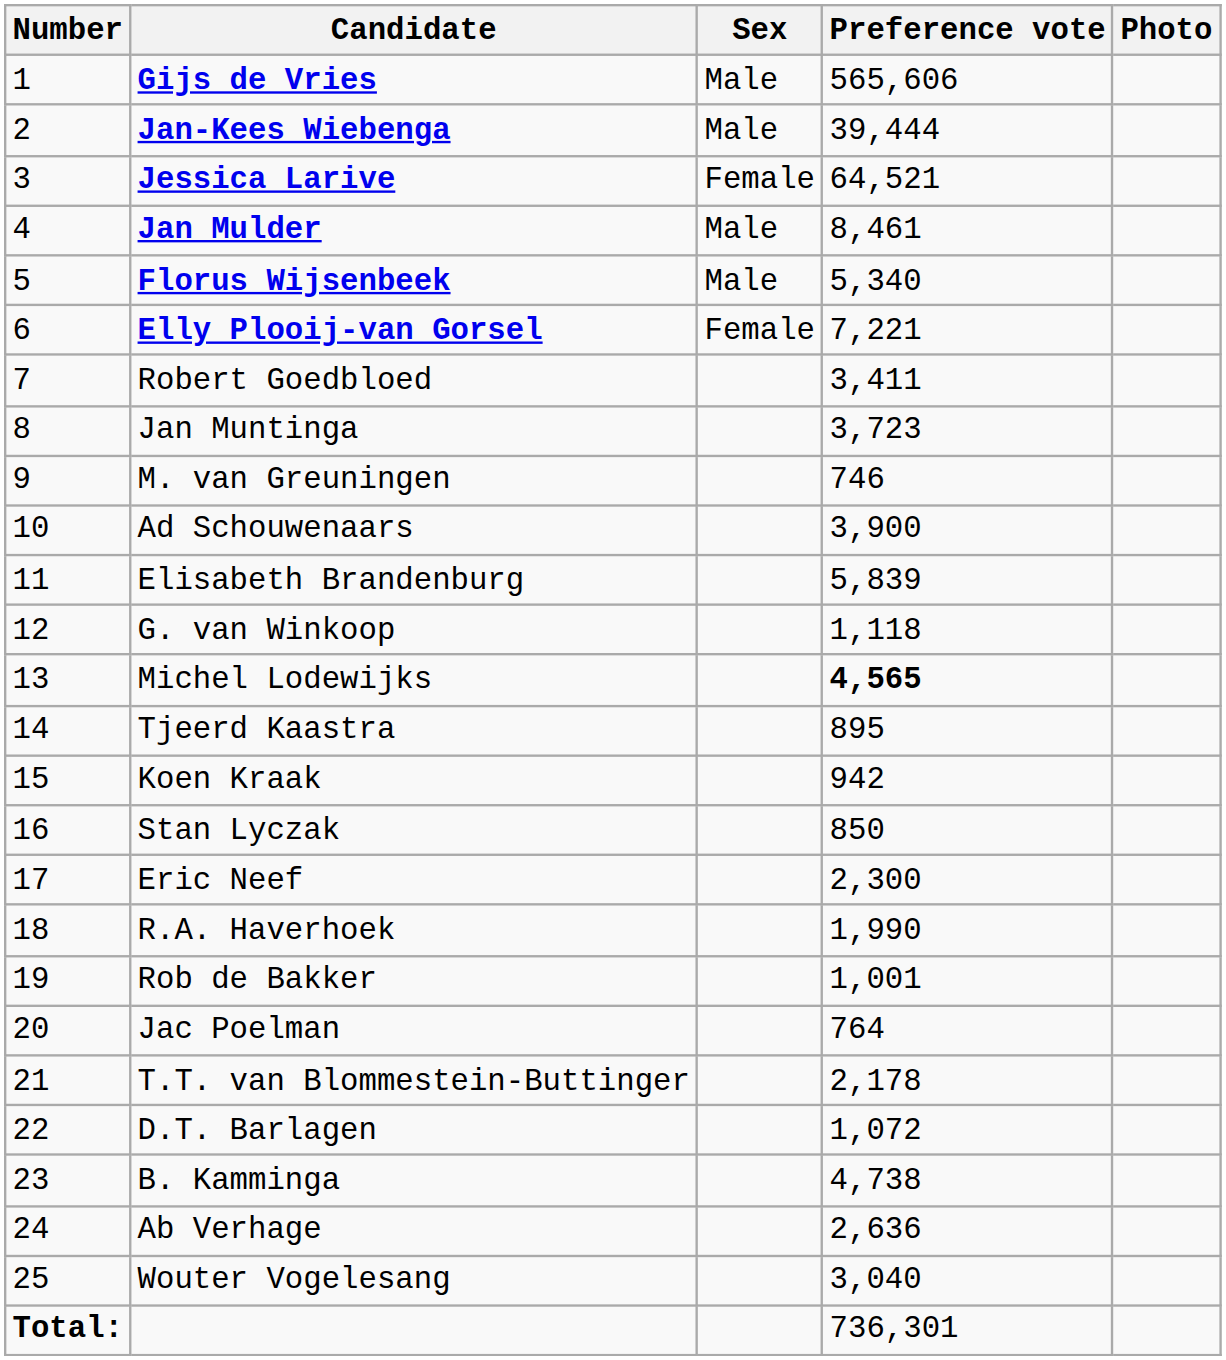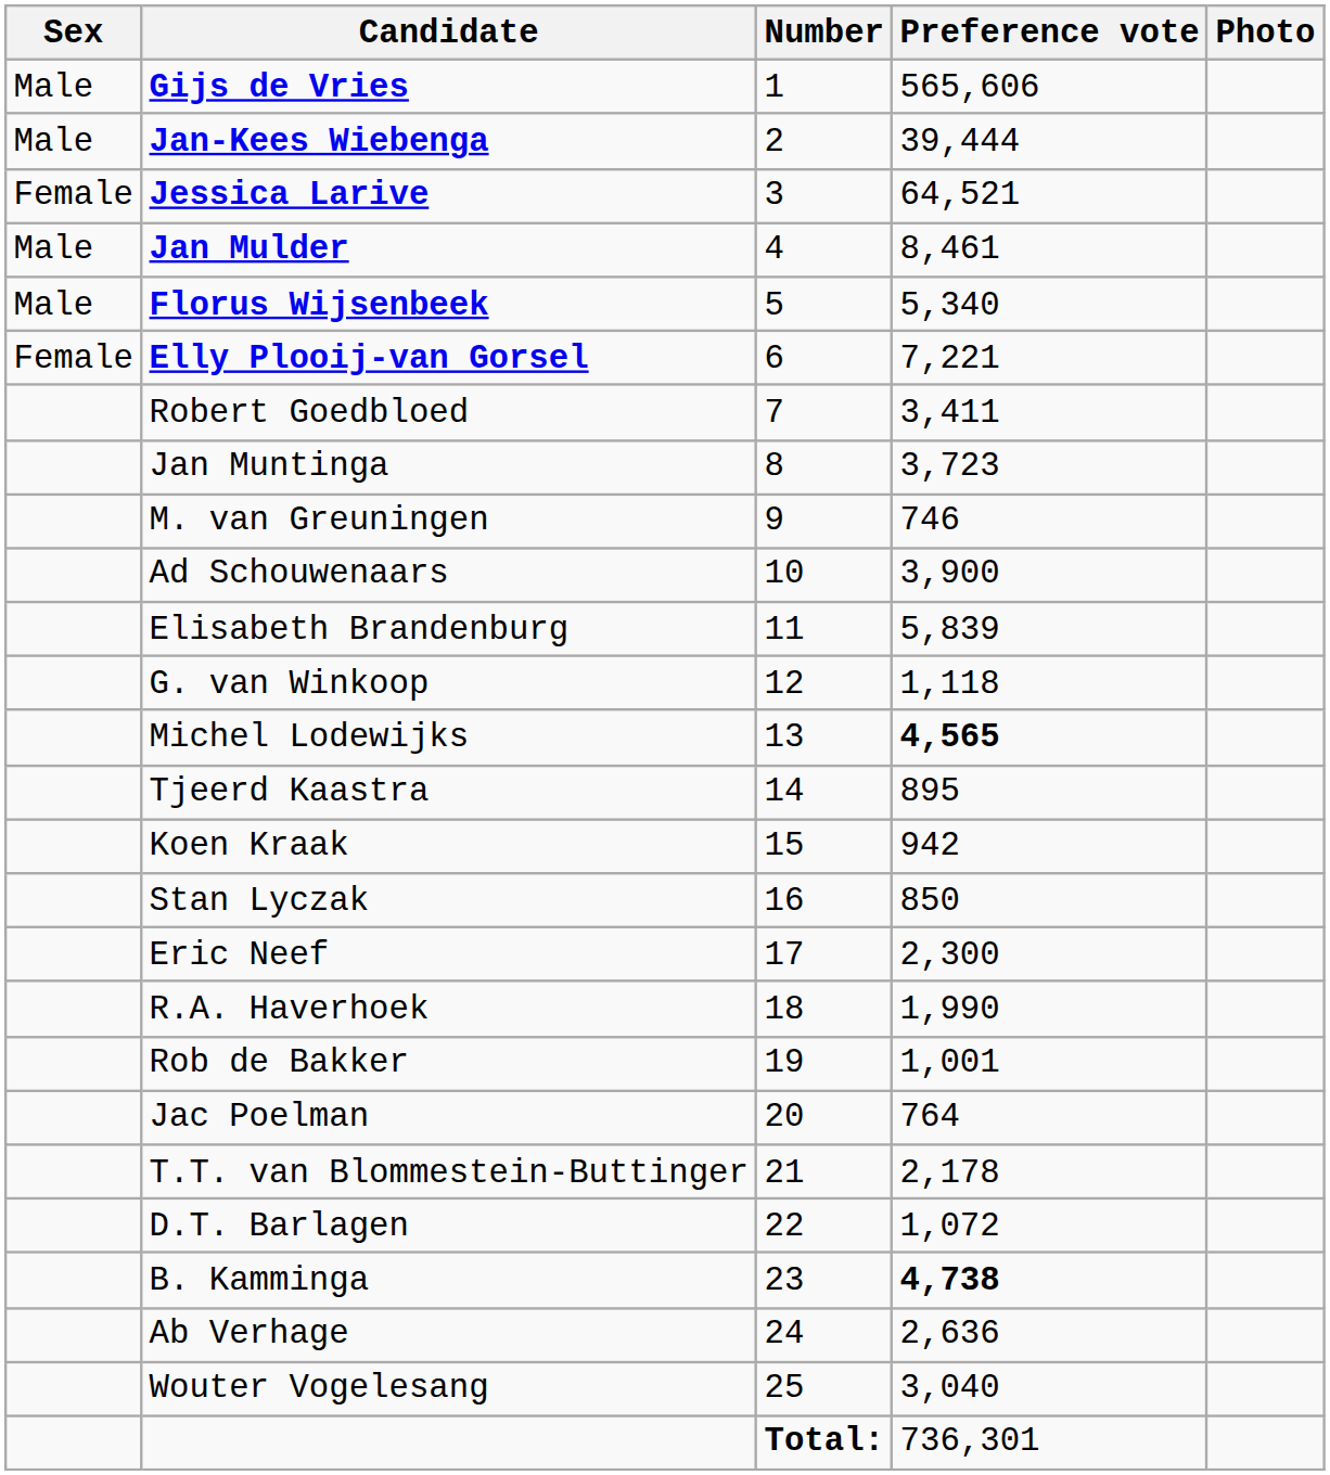 <table class="wikitable vatop">
 <tr>
+<th>Sex</th>
+<th>Candidate</th>
 <th>Number</th>
-<th>Candidate</th>
-<th>Sex</th>
 <th>Preference vote</th>
 <th>Photo</th>
 </tr>
 <tr>
+<td>Male</td>
+<td><strong><a href='#'>Gijs de Vries</a></strong></td>
 <td>1</td>
-<td><strong><a href='#'>Gijs de Vries</a></strong></td>
-<td>Male</td>
 <td>565,606</td>
 <td></td>
 </tr>
 <tr>
+<td>Male</td>
+<td><strong><a href='#'>Jan-Kees Wiebenga</a></strong></td>
 <td>2</td>
-<td><strong><a href='#'>Jan-Kees Wiebenga</a></strong></td>
-<td>Male</td>
 <td>39,444</td>
 <td></td>
 </tr>
 <tr>
+<td>Female</td>
+<td><strong><a href='#'>Jessica Larive</a></strong></td>
 <td>3</td>
-<td><strong><a href='#'>Jessica Larive</a></strong></td>
-<td>Female</td>
 <td>64,521</td>
 <td></td>
 </tr>
 <tr>
+<td>Male</td>
+<td><strong><a href='#'>Jan Mulder</a></strong></td>
 <td>4</td>
-<td><strong><a href='#'>Jan Mulder</a></strong></td>
-<td>Male</td>
 <td>8,461</td>
 <td></td>
 </tr>
 <tr>
+<td>Male</td>
+<td><strong><a href='#'>Florus Wijsenbeek</a></strong></td>
 <td>5</td>
-<td><strong><a href='#'>Florus Wijsenbeek</a></strong></td>
-<td>Male</td>
 <td>5,340</td>
 <td></td>
 </tr>
 <tr>
+<td>Female</td>
+<td><strong><a href='#'>Elly Plooij-van Gorsel</a></strong></td>
 <td>6</td>
-<td><strong><a href='#'>Elly Plooij-van Gorsel</a></strong></td>
-<td>Female</td>
 <td>7,221</td>
 <td></td>
 </tr>
 <tr>
+<td></td>
+<td>Robert Goedbloed</td>
 <td>7</td>
-<td>Robert Goedbloed</td>
-<td></td>
 <td>3,411</td>
 <td></td>
 </tr>
 <tr>
+<td></td>
+<td>Jan Muntinga</td>
 <td>8</td>
-<td>Jan Muntinga</td>
-<td></td>
 <td>3,723</td>
 <td></td>
 </tr>
 <tr>
+<td></td>
+<td>M. van Greuningen</td>
 <td>9</td>
-<td>M. van Greuningen</td>
-<td></td>
 <td>746</td>
 <td></td>
 </tr>
 <tr>
+<td></td>
+<td>Ad Schouwenaars</td>
 <td>10</td>
-<td>Ad Schouwenaars</td>
-<td></td>
 <td>3,900</td>
 <td></td>
 </tr>
 <tr>
+<td></td>
+<td>Elisabeth Brandenburg</td>
 <td>11</td>
-<td>Elisabeth Brandenburg</td>
-<td></td>
 <td>5,839</td>
 <td></td>
 </tr>
 <tr>
+<td></td>
+<td>G. van Winkoop</td>
 <td>12</td>
-<td>G. van Winkoop</td>
-<td></td>
 <td>1,118</td>
 <td></td>
 </tr>
 <tr>
+<td></td>
+<td>Michel Lodewijks</td>
 <td>13</td>
-<td>Michel Lodewijks</td>
-<td></td>
 <td><strong>4,565</strong></td>
 <td></td>
 </tr>
 <tr>
+<td></td>
+<td>Tjeerd Kaastra</td>
 <td>14</td>
-<td>Tjeerd Kaastra</td>
-<td></td>
 <td>895</td>
 <td></td>
 </tr>
 <tr>
+<td></td>
+<td>Koen Kraak</td>
 <td>15</td>
-<td>Koen Kraak</td>
-<td></td>
 <td>942</td>
 <td></td>
 </tr>
 <tr>
+<td></td>
+<td>Stan Lyczak</td>
 <td>16</td>
-<td>Stan Lyczak</td>
-<td></td>
 <td>850</td>
 <td></td>
 </tr>
 <tr>
+<td></td>
+<td>Eric Neef</td>
 <td>17</td>
-<td>Eric Neef</td>
-<td></td>
 <td>2,300</td>
 <td></td>
 </tr>
 <tr>
+<td></td>
+<td>R.A. Haverhoek</td>
 <td>18</td>
-<td>R.A. Haverhoek</td>
-<td></td>
 <td>1,990</td>
 <td></td>
 </tr>
 <tr>
+<td></td>
+<td>Rob de Bakker</td>
 <td>19</td>
-<td>Rob de Bakker</td>
-<td></td>
 <td>1,001</td>
 <td></td>
 </tr>
 <tr>
+<td></td>
+<td>Jac Poelman</td>
 <td>20</td>
-<td>Jac Poelman</td>
-<td></td>
 <td>764</td>
 <td></td>
 </tr>
 <tr>
+<td></td>
+<td>T.T. van Blommestein-Buttinger</td>
 <td>21</td>
-<td>T.T. van Blommestein-Buttinger</td>
-<td></td>
 <td>2,178</td>
 <td></td>
 </tr>
 <tr>
+<td></td>
+<td>D.T. Barlagen</td>
 <td>22</td>
-<td>D.T. Barlagen</td>
-<td></td>
 <td>1,072</td>
 <td></td>
 </tr>
 <tr>
+<td></td>
+<td>B. Kamminga</td>
 <td>23</td>
-<td>B. Kamminga</td>
-<td></td>
-<td>4,738</td>
+<td><strong>4,738</strong></td>
 <td></td>
 </tr>
 <tr>
+<td></td>
+<td>Ab Verhage</td>
 <td>24</td>
-<td>Ab Verhage</td>
-<td></td>
 <td>2,636</td>
 <td></td>
 </tr>
 <tr>
+<td></td>
+<td>Wouter Vogelesang</td>
 <td>25</td>
-<td>Wouter Vogelesang</td>
-<td></td>
 <td>3,040</td>
 <td></td>
 </tr>
 <tr>
-<td><strong>Total:</strong></td>
 <td></td>
 <td></td>
+<td><strong>Total:</strong></td>
 <td>736,301</td>
 <td></td>
 </tr>
 </table>
